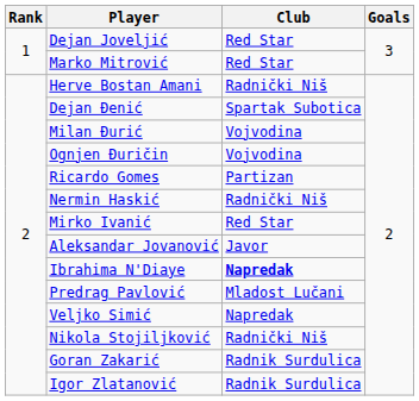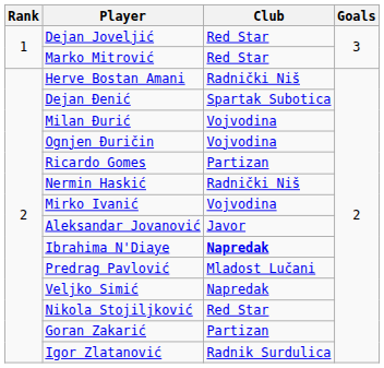 <table class="wikitable">
 <tr>
 <th>Rank</th>
 <th>Player</th>
 <th>Club</th>
 <th align=center>Goals</th>
 </tr>
 <tr>
 <td rowspan=2 style="text-align:center">1</td>
 <td> <a href='#'>Dejan Joveljić</a></td>
 <td><a href='#'>Red Star</a></td>
 <td rowspan=2 style="text-align:center">3</td>
 </tr>
 <tr>
 <td> <a href='#'>Marko Mitrović</a></td>
 <td><a href='#'>Red Star</a></td>
 </tr>
 <tr>
 <td rowspan=14 style="text-align:center">2</td>
 <td> <a href='#'>Herve Bostan Amani</a></td>
 <td><a href='#'>Radnički Niš</a></td>
 <td rowspan=14 style="text-align:center">2</td>
 </tr>
 <tr>
 <td> <a href='#'>Dejan Đenić</a></td>
 <td><a href='#'>Spartak Subotica</a></td>
 </tr>
 <tr>
 <td> <a href='#'>Milan Đurić</a></td>
 <td><a href='#'>Vojvodina</a></td>
 </tr>
 <tr>
 <td> <a href='#'>Ognjen Đuričin</a></td>
 <td><a href='#'>Vojvodina</a></td>
 </tr>
 <tr>
 <td> <a href='#'>Ricardo Gomes</a></td>
 <td><a href='#'>Partizan</a></td>
 </tr>
 <tr>
 <td> <a href='#'>Nermin Haskić</a></td>
 <td><a href='#'>Radnički Niš</a></td>
 </tr>
 <tr>
 <td> <a href='#'>Mirko Ivanić</a></td>
-<td><a href='#'>Red Star</a></td>
+<td><a href='#'>Vojvodina</a></td>
 </tr>
 <tr>
 <td> <a href='#'>Aleksandar Jovanović</a></td>
 <td><a href='#'>Javor</a></td>
 </tr>
 <tr>
 <td> <a href='#'>Ibrahima N'Diaye</a></td>
 <td><strong><a href='#'>Napredak</a></strong></td>
 </tr>
 <tr>
 <td> <a href='#'>Predrag Pavlović</a></td>
 <td><a href='#'>Mladost Lučani</a></td>
 </tr>
 <tr>
 <td> <a href='#'>Veljko Simić</a></td>
 <td><a href='#'>Napredak</a></td>
 </tr>
 <tr>
 <td> <a href='#'>Nikola Stojiljković</a></td>
-<td><a href='#'>Radnički Niš</a></td>
+<td><a href='#'>Red Star</a></td>
 </tr>
 <tr>
 <td> <a href='#'>Goran Zakarić</a></td>
-<td><a href='#'>Radnik Surdulica</a></td>
+<td><a href='#'>Partizan</a></td>
 </tr>
 <tr>
 <td> <a href='#'>Igor Zlatanović</a></td>
 <td><a href='#'>Radnik Surdulica</a></td>
 </tr>
 </table>
